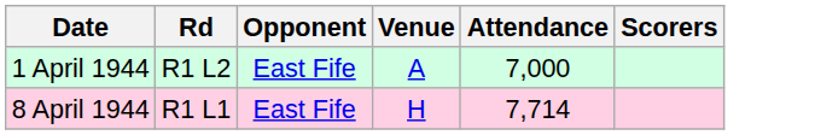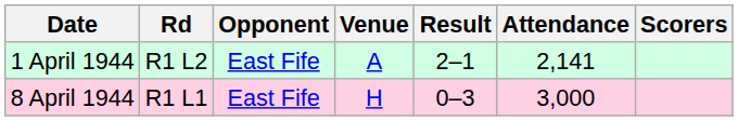 <table class="wikitable sortable" style="font-size:95%; text-align:center">
 <tr>
 <th>Date</th>
 <th>Rd</th>
 <th>Opponent</th>
 <th>Venue</th>
+<th>Result</th>
 <th>Attendance</th>
 <th>Scorers</th>
 </tr>
 <tr bgcolor = "#d0ffe3">
 <td>1 April 1944</td>
 <td>R1 L2</td>
 <td><a href='#'>East Fife</a></td>
 <td><a href='#'>A</a></td>
-<td>7,000</td>
+<td>2–1</td>
+<td>2,141</td>
 <td></td>
 </tr>
 <tr bgcolor = "#ffd0e3">
 <td>8 April 1944</td>
 <td>R1 L1</td>
 <td><a href='#'>East Fife</a></td>
 <td><a href='#'>H</a></td>
-<td>7,714</td>
+<td>0–3</td>
+<td>3,000</td>
 <td></td>
 </tr>
 </table>
